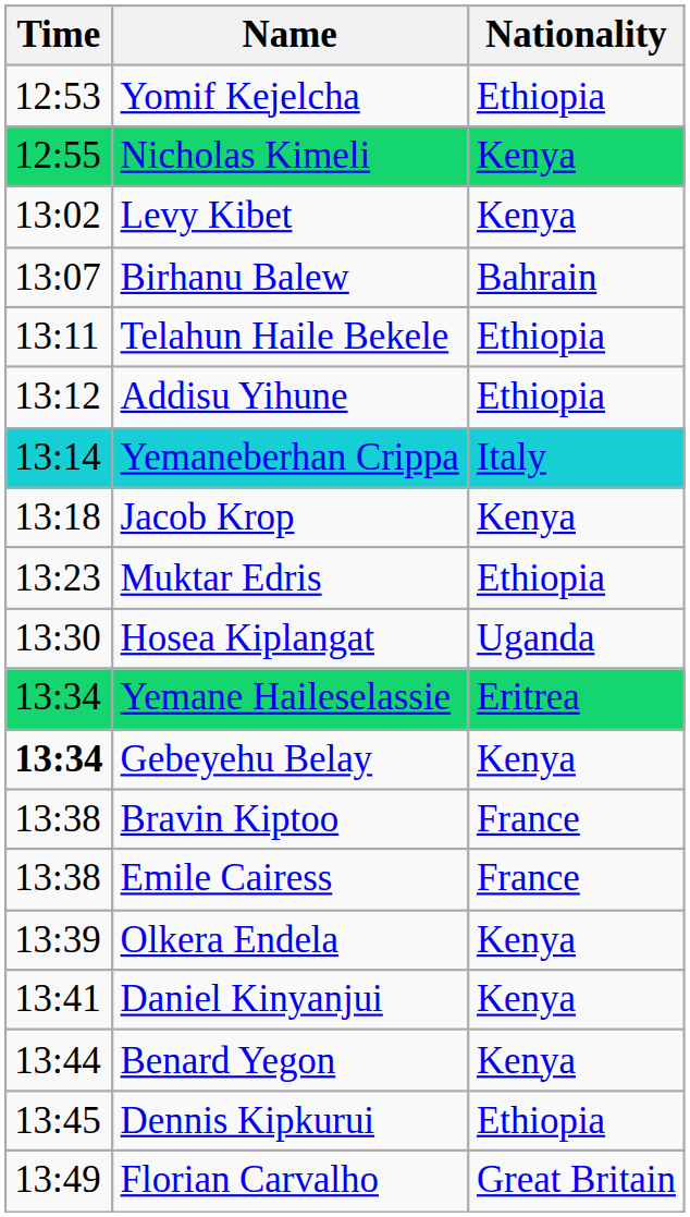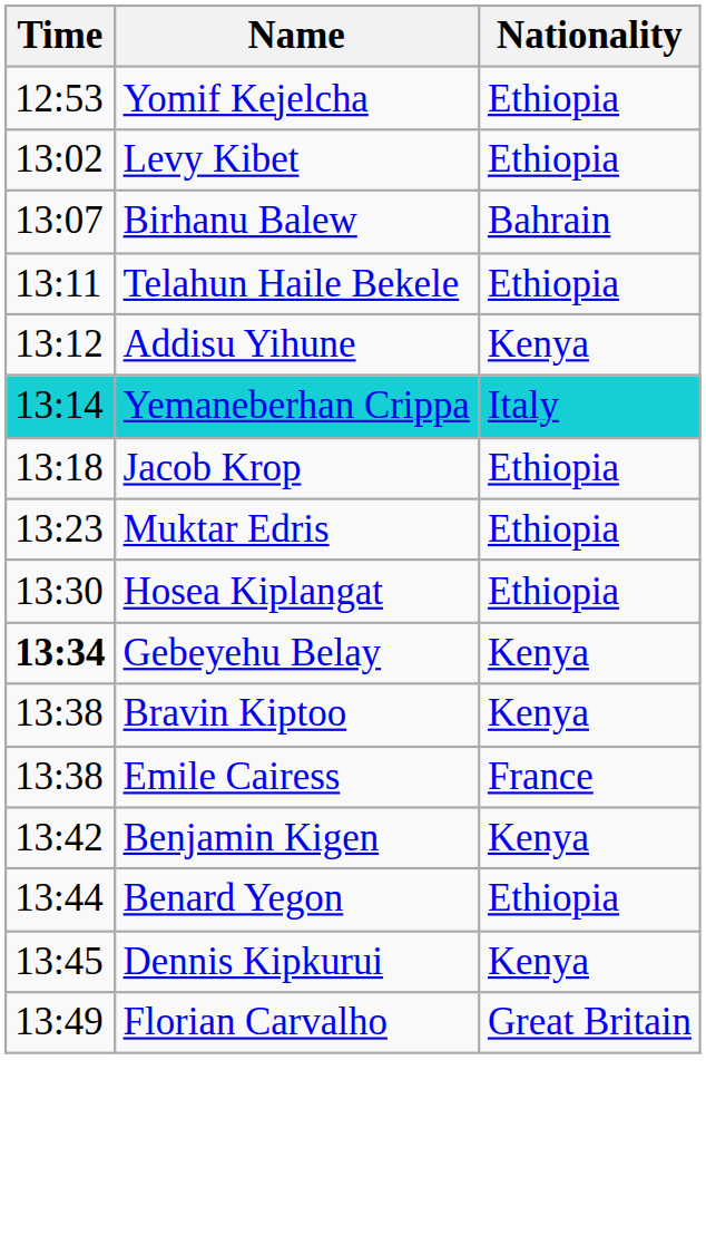 <table class="wikitable mw-collapsible mw-collapsed">
 <tr>
 <th>Time</th>
 <th>Name</th>
 <th>Nationality</th>
 </tr>
 <tr>
 <td>12:53</td>
 <td><a href='#'>Yomif Kejelcha</a></td>
 <td><a href='#'>Ethiopia</a></td>
 </tr>
 <tr>
-<td style="background:#15D56F; color:black;">12:55</td>
-<td style="background:#15D56F; color:white;"><a href='#'>Nicholas Kimeli</a></td>
-<td style="background:#15D56F; color:white;"><a href='#'>Kenya</a></td>
-</tr>
-<tr>
 <td>13:02</td>
 <td><a href='#'>Levy Kibet</a></td>
-<td><a href='#'>Kenya</a></td>
+<td><a href='#'>Ethiopia</a></td>
 </tr>
 <tr>
 <td>13:07</td>
 <td><a href='#'>Birhanu Balew</a></td>
 <td><a href='#'>Bahrain</a></td>
 </tr>
 <tr>
 <td>13:11</td>
 <td><a href='#'>Telahun Haile Bekele</a></td>
 <td><a href='#'>Ethiopia</a></td>
 </tr>
 <tr>
 <td>13:12</td>
 <td><a href='#'>Addisu Yihune</a></td>
-<td><a href='#'>Ethiopia</a></td>
+<td><a href='#'>Kenya</a></td>
 </tr>
 <tr>
 <td style="background:#15CFD5; color:black;">13:14</td>
 <td style="background:#15CFD5; color:white;"><a href='#'>Yemaneberhan Crippa</a></td>
 <td style="background:#15CFD5; color:white;"><a href='#'>Italy</a></td>
 </tr>
 <tr>
 <td>13:18</td>
 <td><a href='#'>Jacob Krop</a></td>
-<td><a href='#'>Kenya</a></td>
+<td><a href='#'>Ethiopia</a></td>
 </tr>
 <tr>
 <td>13:23</td>
 <td><a href='#'>Muktar Edris</a></td>
 <td><a href='#'>Ethiopia</a></td>
 </tr>
 <tr>
 <td>13:30</td>
 <td><a href='#'>Hosea Kiplangat</a></td>
-<td><a href='#'>Uganda</a></td>
-</tr>
-<tr>
-<td style="background:#15D56F; color:black;">13:34</td>
-<td style="background:#15D56F; color:white;"><a href='#'>Yemane Haileselassie</a></td>
-<td style="background:#15D56F; color:white;"><a href='#'>Eritrea</a></td>
+<td><a href='#'>Ethiopia</a></td>
 </tr>
 <tr>
 <td><strong>13:34</strong></td>
 <td><a href='#'>Gebeyehu Belay</a></td>
 <td><a href='#'>Kenya</a></td>
 </tr>
 <tr>
 <td>13:38</td>
 <td><a href='#'>Bravin Kiptoo</a></td>
-<td><a href='#'>France</a></td>
+<td><a href='#'>Kenya</a></td>
 </tr>
 <tr>
 <td>13:38</td>
 <td><a href='#'>Emile Cairess</a></td>
 <td><a href='#'>France</a></td>
 </tr>
 <tr>
-<td>13:39</td>
-<td><a href='#'>Olkera Endela</a></td>
-<td><a href='#'>Kenya</a></td>
-</tr>
-<tr>
-<td>13:41</td>
-<td><a href='#'>Daniel Kinyanjui</a></td>
+<td>13:42</td>
+<td><a href='#'>Benjamin Kigen</a></td>
 <td><a href='#'>Kenya</a></td>
 </tr>
 <tr>
 <td>13:44</td>
 <td><a href='#'>Benard Yegon</a></td>
-<td><a href='#'>Kenya</a></td>
+<td><a href='#'>Ethiopia</a></td>
 </tr>
 <tr>
 <td>13:45</td>
 <td><a href='#'>Dennis Kipkurui</a></td>
-<td><a href='#'>Ethiopia</a></td>
+<td><a href='#'>Kenya</a></td>
 </tr>
 <tr>
 <td>13:49</td>
 <td><a href='#'>Florian Carvalho</a></td>
 <td><a href='#'>Great Britain</a></td>
 </tr>
 </table>
